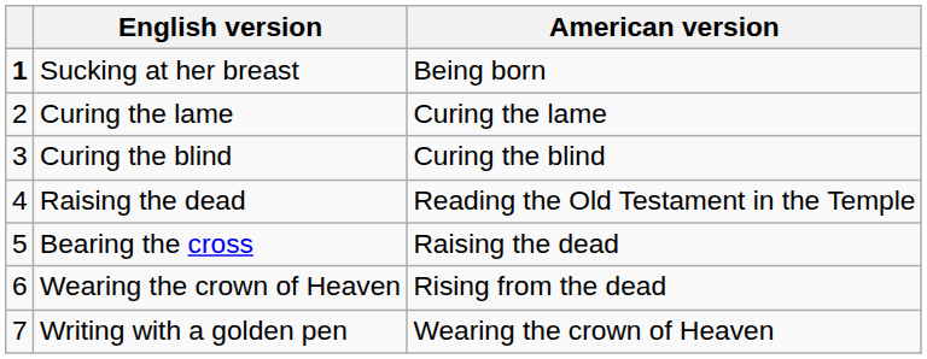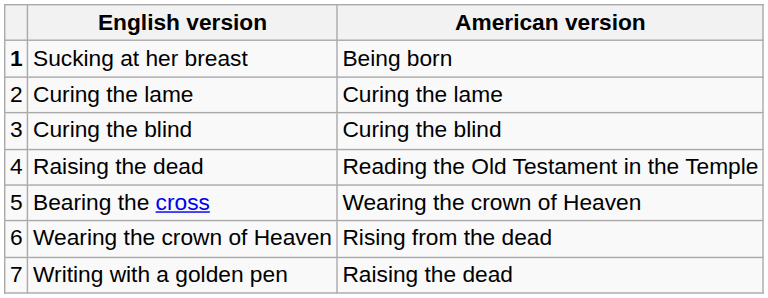 <table class="wikitable">
 <tr>
 <th></th>
 <th>English version</th>
 <th>American version</th>
 </tr>
 <tr>
 <td><strong>1</strong></td>
 <td>Sucking at her breast</td>
 <td>Being born</td>
 </tr>
 <tr>
 <td>2</td>
 <td>Curing the lame</td>
 <td>Curing the lame</td>
 </tr>
 <tr>
 <td>3</td>
 <td>Curing the blind</td>
 <td>Curing the blind</td>
 </tr>
 <tr>
 <td>4</td>
 <td>Raising the dead</td>
 <td>Reading the Old Testament in the Temple</td>
 </tr>
 <tr>
 <td>5</td>
 <td>Bearing the <a href='#'>cross</a></td>
-<td>Raising the dead</td>
+<td>Wearing the crown of Heaven</td>
 </tr>
 <tr>
 <td>6</td>
 <td>Wearing the crown of Heaven</td>
 <td>Rising from the dead</td>
 </tr>
 <tr>
 <td>7</td>
 <td>Writing with a golden pen</td>
-<td>Wearing the crown of Heaven</td>
+<td>Raising the dead</td>
 </tr>
 </table>
